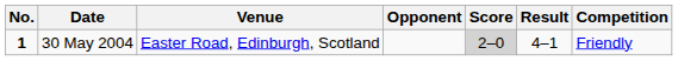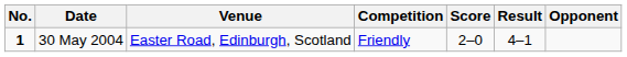 <table class="wikitable sortable">
 <tr>
 <th scope="col">No.</th>
 <th scope="col">Date</th>
 <th scope="col">Venue</th>
-<th scope="col">Opponent</th>
+<th scope="col">Competition</th>
 <th scope="col">Score</th>
 <th scope="col">Result</th>
-<th scope="col">Competition</th>
+<th scope="col">Opponent</th>
 </tr>
 <tr>
 <td style="text-align:center"><strong>1</strong></td>
 <td>30 May 2004</td>
 <td><a href='#'>Easter Road</a>, <a href='#'>Edinburgh</a>, Scotland</td>
+<td><a href='#'>Friendly</a></td>
+<td style="text-align:center">2–0</td>
+<td style="text-align:center">4–1</td>
 <td></td>
-<td style="background: lightgrey; text-align:center">2–0</td>
-<td style="text-align:center">4–1</td>
-<td><a href='#'>Friendly</a></td>
 </tr>
 </table>
